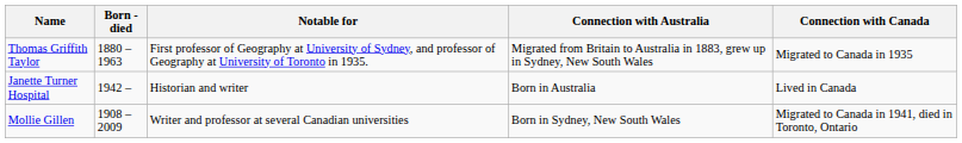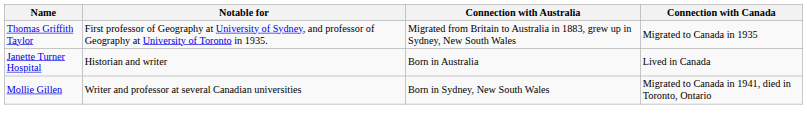 <table class="wikitable">
 <tr>
 <th>Name</th>
-<th>Born - died</th>
 <th>Notable for</th>
 <th>Connection with Australia</th>
 <th>Connection with Canada</th>
 </tr>
 <tr>
 <td><a href='#'>Thomas Griffith Taylor</a></td>
-<td>1880 – 1963</td>
 <td>First professor of Geography at <a href='#'>University of Sydney</a>, and professor of Geography at <a href='#'>University of Toronto</a> in 1935.</td>
 <td>Migrated from Britain to Australia in 1883, grew up in Sydney, New South Wales</td>
 <td>Migrated to Canada in 1935</td>
 </tr>
 <tr>
 <td><a href='#'>Janette Turner Hospital</a></td>
-<td>1942 –</td>
 <td>Historian and writer</td>
 <td>Born in Australia</td>
 <td>Lived in Canada</td>
 </tr>
 <tr>
 <td><a href='#'>Mollie Gillen</a></td>
-<td>1908 – 2009</td>
 <td>Writer and professor at several Canadian universities</td>
 <td>Born in Sydney, New South Wales</td>
 <td>Migrated to Canada in 1941, died in Toronto, Ontario</td>
 </tr>
 </table>
